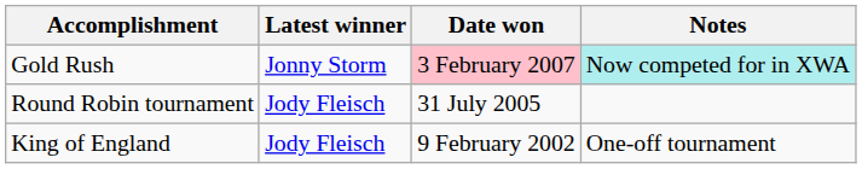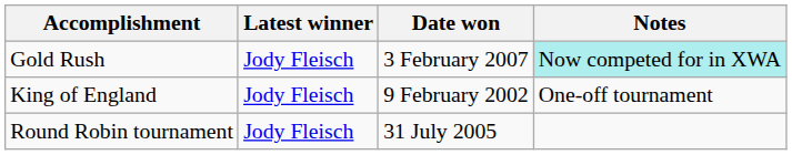 <table class="wikitable" style="font-size: 95%;">
 <tr>
 <th>Accomplishment</th>
 <th>Latest winner</th>
 <th>Date won</th>
 <th>Notes</th>
 </tr>
 <tr>
 <td>Gold Rush</td>
-<td><a href='#'>Jonny Storm</a></td>
-<td style="background: pink;">3 February 2007</td>
+<td><a href='#'>Jody Fleisch</a></td>
+<td>3 February 2007</td>
 <td style="background: paleturquoise;">Now competed for in XWA</td>
+</tr>
+<tr>
+<td>King of England</td>
+<td><a href='#'>Jody Fleisch</a></td>
+<td>9 February 2002</td>
+<td>One-off tournament</td>
 </tr>
 <tr>
 <td>Round Robin tournament</td>
 <td><a href='#'>Jody Fleisch</a></td>
 <td>31 July 2005</td>
 <td></td>
 </tr>
-<tr>
-<td>King of England</td>
-<td><a href='#'>Jody Fleisch</a></td>
-<td>9 February 2002</td>
-<td>One-off tournament</td>
-</tr>
 </table>
